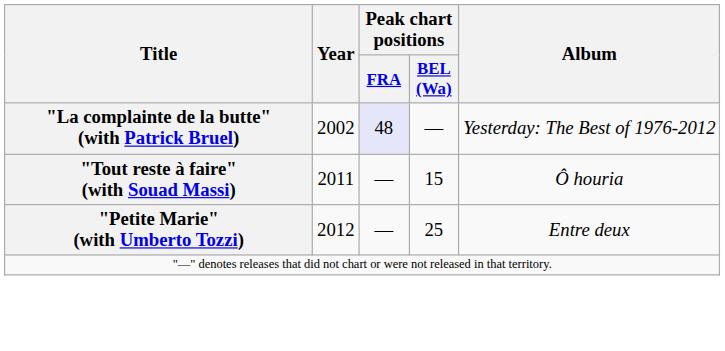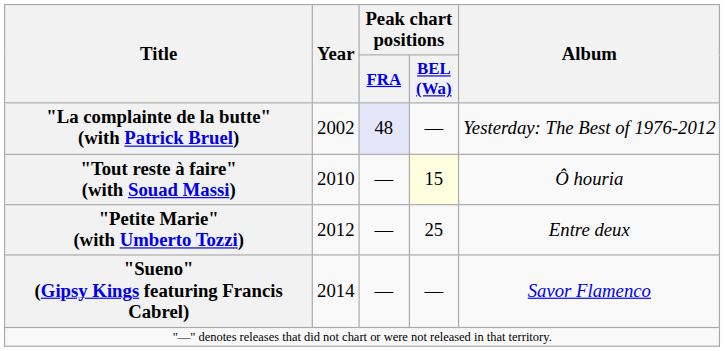 <table class="wikitable plainrowheaders" style="text-align:center;" border="1">
 <tr>
 <th scope="col" rowspan="2" style="width:16em;">Title</th>
 <th scope="col" rowspan="2">Year</th>
 <th scope="col" colspan="2">Peak chart positions</th>
 <th scope="col" rowspan="2">Album</th>
 </tr>
 <tr>
 <th scope="col" style="width:2.5em;font-size:90%;"><a href='#'>FRA</a></th>
 <th scope="col" style="width:2.5em;font-size:90%;"><a href='#'>BEL<br>(Wa)</a></th>
 </tr>
 <tr>
 <th scope="row">"La complainte de la butte" <br><span>(with <a href='#'>Patrick Bruel</a>)</span></th>
 <td>2002</td>
 <td style="background: lavender;">48</td>
 <td>—</td>
 <td><em>Yesterday: The Best of 1976-2012</em></td>
 </tr>
 <tr>
 <th scope="row">"Tout reste à faire" <br><span>(with <a href='#'>Souad Massi</a>)</span></th>
-<td>2011</td>
+<td>2010</td>
 <td>—</td>
-<td>15</td>
+<td style="background: lightyellow;">15</td>
 <td><em>Ô houria</em></td>
 </tr>
 <tr>
 <th scope="row">"Petite Marie" <br><span>(with <a href='#'>Umberto Tozzi</a>)</span></th>
 <td>2012</td>
 <td>—</td>
 <td>25</td>
 <td><em>Entre deux</em></td>
 </tr>
 <tr>
+<th scope="row">"Sueno" <br><span>(<a href='#'>Gipsy Kings</a> featuring Francis Cabrel)</span></th>
+<td>2014</td>
+<td>—</td>
+<td>—</td>
+<td><em><a href='#'>Savor Flamenco</a></em></td>
+</tr>
+<tr>
 <td colspan="5" style="text-align:center; font-size:8pt;">"—" denotes releases that did not chart or were not released in that territory.</td>
 </tr>
 </table>
